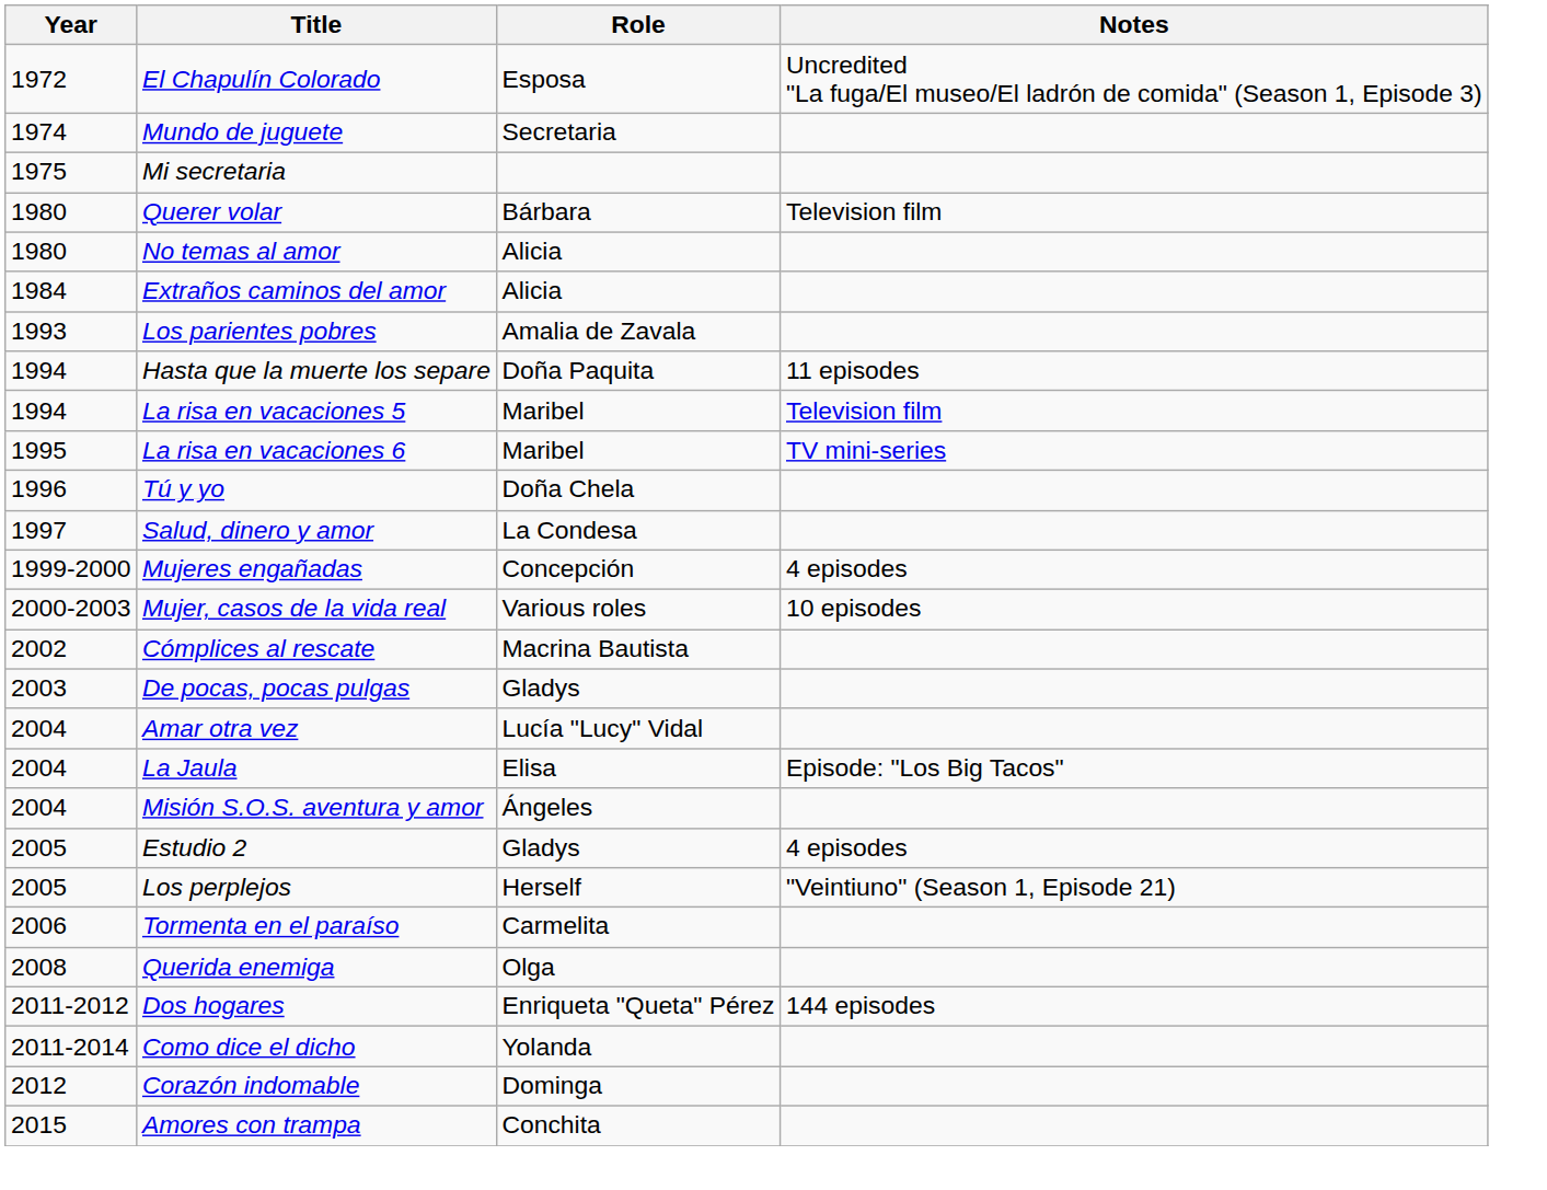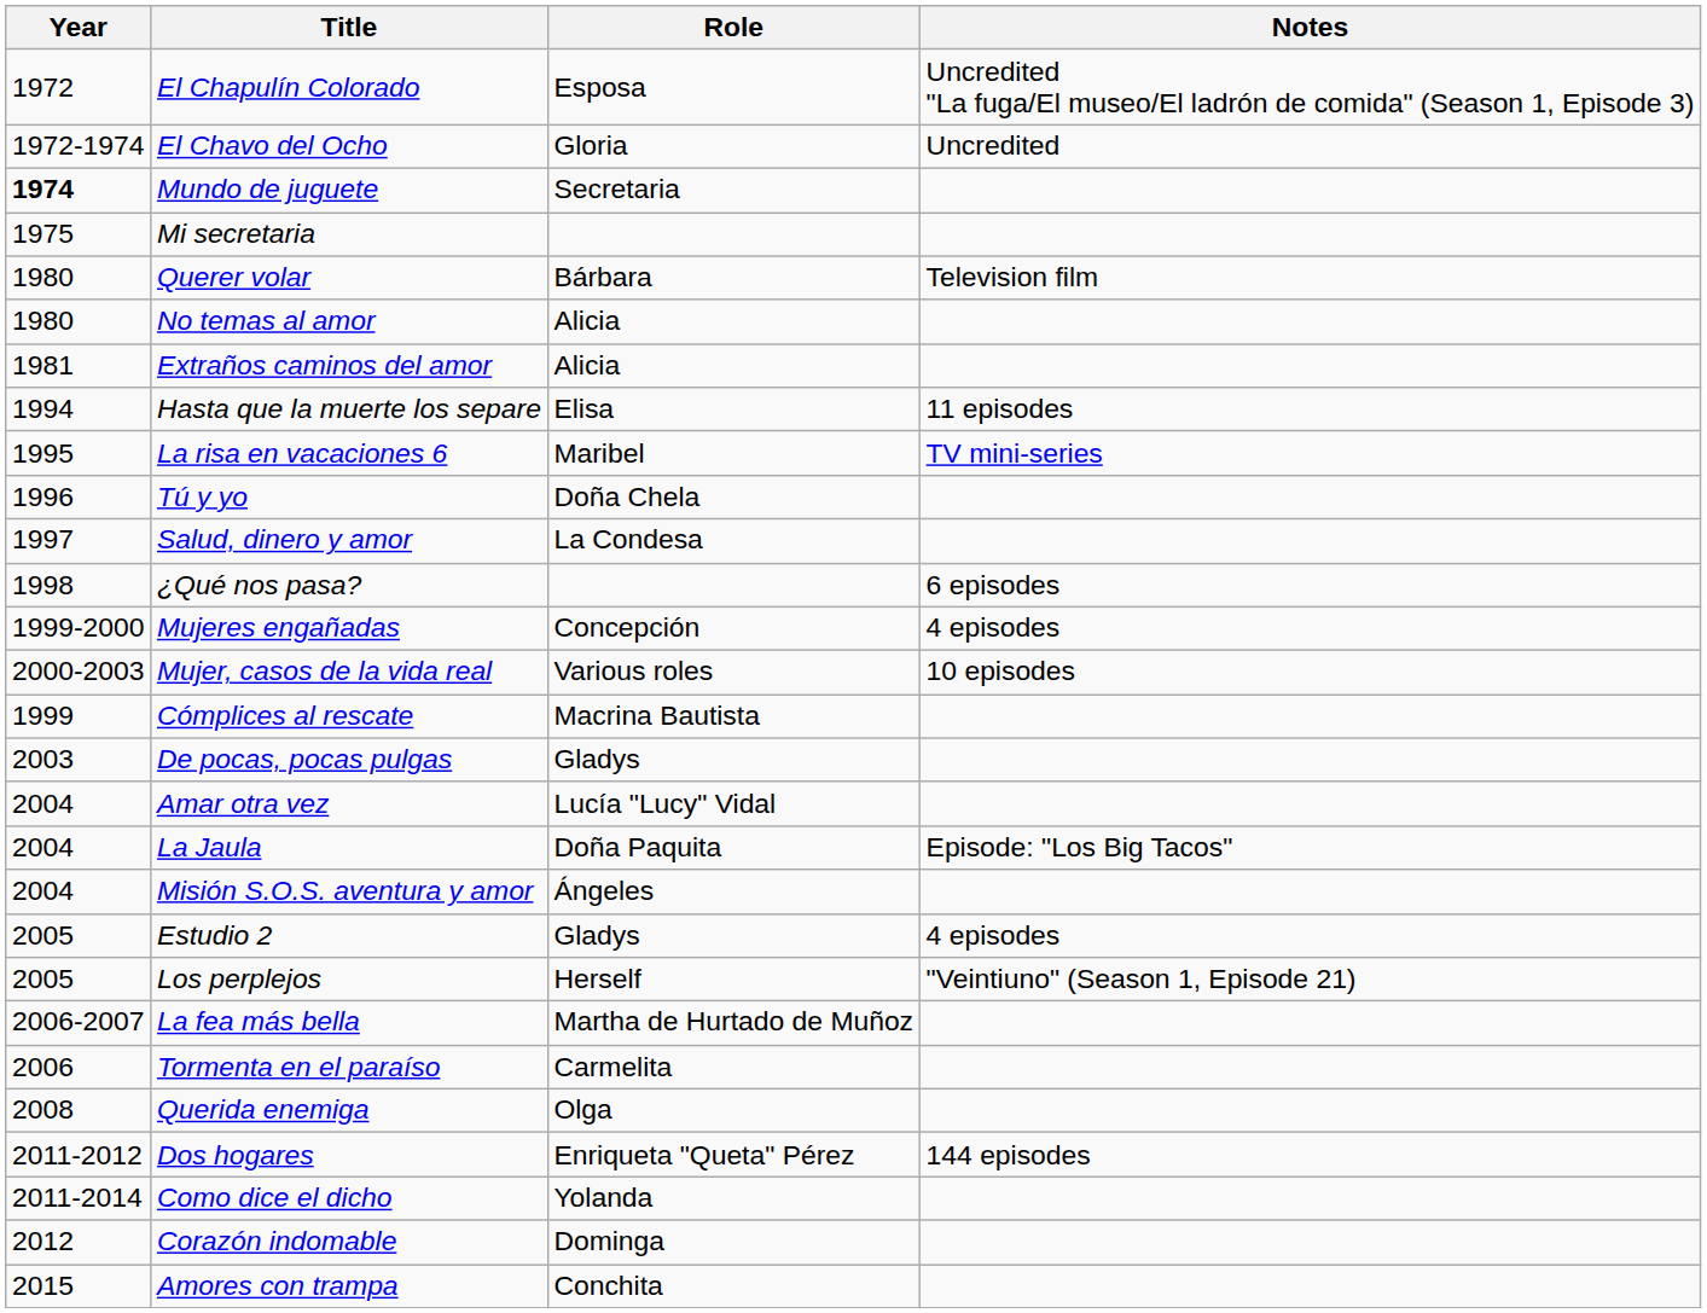 <table class="wikitable sortable">
 <tr>
 <th>Year</th>
 <th>Title</th>
 <th>Role</th>
 <th>Notes</th>
 </tr>
 <tr>
 <td>1972</td>
 <td><em><a href='#'>El Chapulín Colorado</a></em></td>
 <td>Esposa</td>
 <td>Uncredited<br>"La fuga/El museo/El ladrón de comida" (Season 1, Episode 3)</td>
 </tr>
 <tr>
-<td>1974</td>
+<td>1972-1974</td>
+<td><em><a href='#'>El Chavo del Ocho</a></em></td>
+<td>Gloria</td>
+<td>Uncredited <br></td>
+</tr>
+<tr>
+<td><strong>1974</strong></td>
 <td><em><a href='#'>Mundo de juguete</a></em></td>
 <td>Secretaria</td>
 <td></td>
 </tr>
 <tr>
 <td>1975</td>
 <td><em>Mi secretaria</em></td>
 <td></td>
 <td></td>
 </tr>
 <tr>
 <td>1980</td>
 <td><em><a href='#'>Querer volar</a></em></td>
 <td>Bárbara</td>
 <td>Television film</td>
 </tr>
 <tr>
 <td>1980</td>
 <td><em><a href='#'>No temas al amor</a></em></td>
 <td>Alicia</td>
 <td></td>
 </tr>
 <tr>
-<td>1984</td>
+<td>1981</td>
 <td><em><a href='#'>Extraños caminos del amor</a></em></td>
 <td>Alicia</td>
 <td></td>
 </tr>
 <tr>
-<td>1993</td>
-<td><em><a href='#'>Los parientes pobres</a></em></td>
-<td>Amalia de Zavala</td>
-<td></td>
-</tr>
-<tr>
 <td>1994</td>
 <td><em>Hasta que la muerte los separe</em></td>
-<td>Doña Paquita</td>
+<td>Elisa</td>
 <td>11 episodes</td>
-</tr>
-<tr>
-<td>1994</td>
-<td><em><a href='#'>La risa en vacaciones 5</a></em></td>
-<td>Maribel</td>
-<td><a href='#'>Television film</a></td>
 </tr>
 <tr>
 <td>1995</td>
 <td><em><a href='#'>La risa en vacaciones 6</a></em></td>
 <td>Maribel</td>
 <td><a href='#'>TV mini-series</a></td>
 </tr>
 <tr>
 <td>1996</td>
 <td><em><a href='#'>Tú y yo</a></em></td>
 <td>Doña Chela</td>
 <td></td>
 </tr>
 <tr>
 <td>1997</td>
 <td><em><a href='#'>Salud, dinero y amor</a></em></td>
 <td>La Condesa</td>
 <td></td>
 </tr>
 <tr>
+<td>1998</td>
+<td><em>¿Qué nos pasa?</em></td>
+<td></td>
+<td>6 episodes</td>
+</tr>
+<tr>
 <td>1999-2000</td>
 <td><em><a href='#'>Mujeres engañadas</a></em></td>
 <td>Concepción</td>
 <td>4 episodes</td>
 </tr>
 <tr>
 <td>2000-2003</td>
 <td><em><a href='#'>Mujer, casos de la vida real</a></em></td>
 <td>Various roles</td>
 <td>10 episodes</td>
 </tr>
 <tr>
-<td>2002</td>
+<td>1999</td>
 <td><em><a href='#'>Cómplices al rescate</a></em></td>
 <td>Macrina Bautista</td>
 <td></td>
 </tr>
 <tr>
 <td>2003</td>
 <td><em><a href='#'>De pocas, pocas pulgas</a></em></td>
 <td>Gladys</td>
 <td></td>
 </tr>
 <tr>
 <td>2004</td>
 <td><em><a href='#'>Amar otra vez</a></em></td>
 <td>Lucía "Lucy" Vidal</td>
 <td></td>
 </tr>
 <tr>
 <td>2004</td>
 <td><em><a href='#'>La Jaula</a></em></td>
-<td>Elisa</td>
+<td>Doña Paquita</td>
 <td>Episode: "Los Big Tacos"</td>
 </tr>
 <tr>
 <td>2004</td>
 <td><em><a href='#'>Misión S.O.S. aventura y amor</a></em></td>
 <td>Ángeles</td>
 <td></td>
 </tr>
 <tr>
 <td>2005</td>
 <td><em>Estudio 2</em></td>
 <td>Gladys</td>
 <td>4 episodes</td>
 </tr>
 <tr>
 <td>2005</td>
 <td><em>Los perplejos</em></td>
 <td>Herself</td>
 <td>"Veintiuno" (Season 1, Episode 21)</td>
+</tr>
+<tr>
+<td>2006-2007</td>
+<td><em><a href='#'>La fea más bella</a></em></td>
+<td>Martha de Hurtado de Muñoz</td>
+<td></td>
 </tr>
 <tr>
 <td>2006</td>
 <td><em><a href='#'>Tormenta en el paraíso</a></em></td>
 <td>Carmelita</td>
 <td></td>
 </tr>
 <tr>
 <td>2008</td>
 <td><em><a href='#'>Querida enemiga</a></em></td>
 <td>Olga</td>
 <td></td>
 </tr>
 <tr>
 <td>2011-2012</td>
 <td><em><a href='#'>Dos hogares</a></em></td>
 <td>Enriqueta "Queta" Pérez</td>
 <td>144 episodes</td>
 </tr>
 <tr>
 <td>2011-2014</td>
 <td><em><a href='#'>Como dice el dicho</a></em></td>
 <td>Yolanda</td>
 <td></td>
 </tr>
 <tr>
 <td>2012</td>
 <td><em><a href='#'>Corazón indomable</a></em></td>
 <td>Dominga</td>
 <td></td>
 </tr>
 <tr>
 <td>2015</td>
 <td><em><a href='#'>Amores con trampa</a></em></td>
 <td>Conchita</td>
 <td></td>
 </tr>
 <tr>
 </tr>
 </table>
